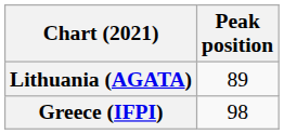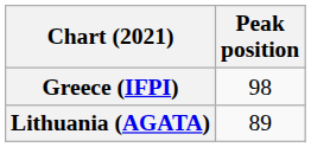 <table class="wikitable sortable plainrowheaders" style="text-align:center">
 <tr>
 <th scope="col">Chart (2021)</th>
 <th scope="col">Peak<br>position</th>
 </tr>
 <tr>
+<th scope="row">Greece (<a href='#'>IFPI</a>)</th>
+<td>98</td>
+</tr>
+<tr>
 <th scope="row">Lithuania (<a href='#'>AGATA</a>)</th>
 <td>89</td>
 </tr>
-<tr>
-<th scope="row">Greece (<a href='#'>IFPI</a>)</th>
-<td>98</td>
-</tr>
 </table>
